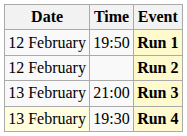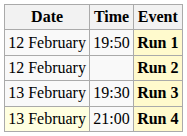 <table class=wikitable>
 <tr>
 <th>Date</th>
 <th>Time</th>
 <th>Event</th>
 </tr>
 <tr>
 <td>12 February</td>
 <td>19:50</td>
 <td style=background:lemonchiffon><strong>Run 1</strong></td>
 </tr>
 <tr>
 <td>12 February</td>
 <td></td>
 <td style=background:lemonchiffon><strong>Run 2</strong></td>
 </tr>
 <tr>
 <td>13 February</td>
-<td>21:00</td>
+<td>19:30</td>
 <td style=background:lemonchiffon><strong>Run 3</strong></td>
 </tr>
 <tr>
 <td style="background: lightyellow;">13 February</td>
-<td>19:30</td>
+<td>21:00</td>
 <td style=background:lemonchiffon><strong>Run 4</strong></td>
 </tr>
 </table>
